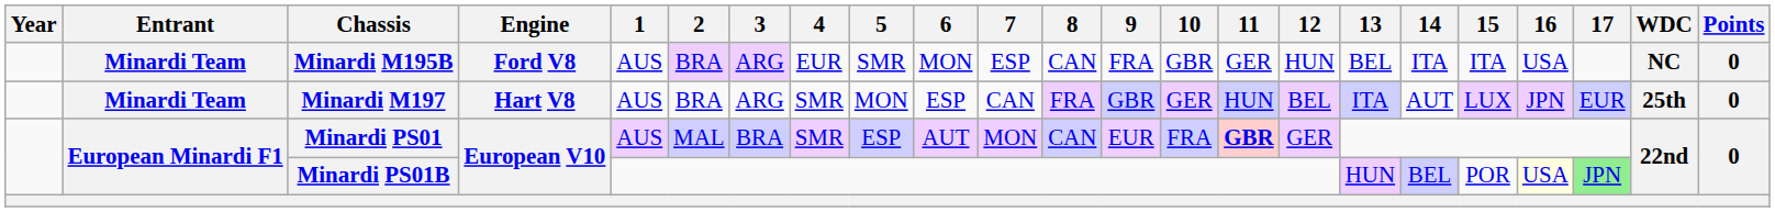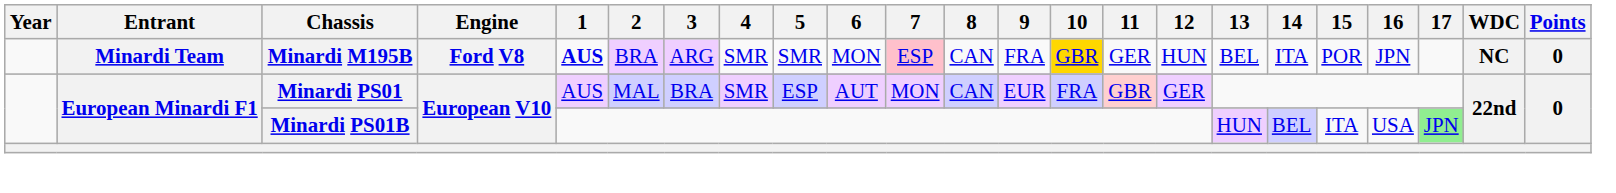 <table class="wikitable" style="text-align:center; font-size:85%">
 <tr>
 <th>Year</th>
 <th>Entrant</th>
 <th>Chassis</th>
 <th>Engine</th>
 <th>1</th>
 <th>2</th>
 <th>3</th>
 <th>4</th>
 <th>5</th>
 <th>6</th>
 <th>7</th>
 <th>8</th>
 <th>9</th>
 <th>10</th>
 <th>11</th>
 <th>12</th>
 <th>13</th>
 <th>14</th>
 <th>15</th>
 <th>16</th>
 <th>17</th>
 <th>WDC</th>
 <th><a href='#'>Points</a></th>
 </tr>
 <tr>
 <td></td>
 <th nowrap><a href='#'>Minardi Team</a></th>
 <th nowrap><a href='#'>Minardi</a> <a href='#'>M195B</a></th>
 <th nowrap><a href='#'>Ford</a> <a href='#'>V8</a></th>
-<td><a href='#'>AUS</a></td>
+<td><strong><a href='#'>AUS</a></strong></td>
 <td style="background:#EFCFFF;"><a href='#'>BRA</a><br></td>
 <td style="background:#EFCFFF;"><a href='#'>ARG</a><br></td>
-<td><a href='#'>EUR</a></td>
+<td><a href='#'>SMR</a></td>
 <td><a href='#'>SMR</a></td>
 <td><a href='#'>MON</a></td>
-<td><a href='#'>ESP</a></td>
+<td style="background: pink;"><a href='#'>ESP</a></td>
 <td><a href='#'>CAN</a></td>
 <td><a href='#'>FRA</a></td>
-<td><a href='#'>GBR</a></td>
+<td style="background: gold;"><a href='#'>GBR</a></td>
 <td><a href='#'>GER</a></td>
 <td><a href='#'>HUN</a></td>
 <td><a href='#'>BEL</a></td>
 <td><a href='#'>ITA</a></td>
-<td><a href='#'>ITA</a></td>
-<td><a href='#'>USA</a></td>
+<td><a href='#'>POR</a></td>
+<td><a href='#'>JPN</a></td>
 <td></td>
 <th>NC</th>
-<th>0</th>
-</tr>
-<tr>
-<td></td>
-<th nowrap><a href='#'>Minardi Team</a></th>
-<th nowrap><a href='#'>Minardi</a> <a href='#'>M197</a></th>
-<th nowrap><a href='#'>Hart</a> <a href='#'>V8</a></th>
-<td><a href='#'>AUS</a></td>
-<td><a href='#'>BRA</a></td>
-<td><a href='#'>ARG</a></td>
-<td><a href='#'>SMR</a></td>
-<td><a href='#'>MON</a></td>
-<td><a href='#'>ESP</a></td>
-<td><a href='#'>CAN</a></td>
-<td style="background:#EFCFFF;"><a href='#'>FRA</a><br></td>
-<td style="background:#CFCFFF;"><a href='#'>GBR</a><br></td>
-<td style="background:#EFCFFF;"><a href='#'>GER</a><br></td>
-<td style="background:#CFCFFF;"><a href='#'>HUN</a><br></td>
-<td style="background:#EFCFFF;"><a href='#'>BEL</a><br></td>
-<td style="background:#CFCFFF;"><a href='#'>ITA</a><br></td>
-<td><a href='#'>AUT</a><br></td>
-<td style="background:#EFCFFF;"><a href='#'>LUX</a><br></td>
-<td style="background:#EFCFFF;"><a href='#'>JPN</a><br></td>
-<td style="background:#CFCFFF;"><a href='#'>EUR</a><br></td>
-<th>25th</th>
 <th>0</th>
 </tr>
 <tr>
 <td rowspan=2></td>
 <th rowspan=2 nowrap><a href='#'>European Minardi F1</a></th>
 <th nowrap><a href='#'>Minardi</a> <a href='#'>PS01</a></th>
 <th rowspan=2 nowrap><a href='#'>European</a> <a href='#'>V10</a></th>
 <td style="background:#EFCFFF;"><a href='#'>AUS</a><br></td>
 <td style="background:#CFCFFF;"><a href='#'>MAL</a><br></td>
 <td style="background:#CFCFFF;"><a href='#'>BRA</a><br></td>
 <td style="background:#EFCFFF;"><a href='#'>SMR</a><br></td>
 <td style="background:#CFCFFF;"><a href='#'>ESP</a><br></td>
 <td style="background:#EFCFFF;"><a href='#'>AUT</a><br></td>
 <td style="background:#EFCFFF;"><a href='#'>MON</a><br></td>
 <td style="background:#CFCFFF;"><a href='#'>CAN</a><br></td>
 <td style="background:#EFCFFF;"><a href='#'>EUR</a><br></td>
 <td style="background:#CFCFFF;"><a href='#'>FRA</a><br></td>
-<td style="background:#FFCFCF;"><strong><a href='#'>GBR</a><br></strong></td>
+<td style="background:#FFCFCF;"><a href='#'>GBR</a><br></td>
 <td style="background:#EFCFFF;"><a href='#'>GER</a><br></td>
 <td colspan=5></td>
 <th rowspan=2>22nd</th>
 <th rowspan=2>0</th>
 </tr>
 <tr>
 <th nowrap><a href='#'>Minardi</a> <a href='#'>PS01B</a></th>
 <td colspan=12></td>
 <td style="background:#EFCFFF;"><a href='#'>HUN</a><br></td>
 <td style="background:#CFCFFF;"><a href='#'>BEL</a><br></td>
-<td><a href='#'>POR</a></td>
-<td style="background: lightyellow;"><a href='#'>USA</a></td>
+<td><a href='#'>ITA</a></td>
+<td><a href='#'>USA</a></td>
 <td style="background: lightgreen;"><a href='#'>JPN</a></td>
 </tr>
 <tr>
 <th colspan="23"></th>
 </tr>
 </table>
